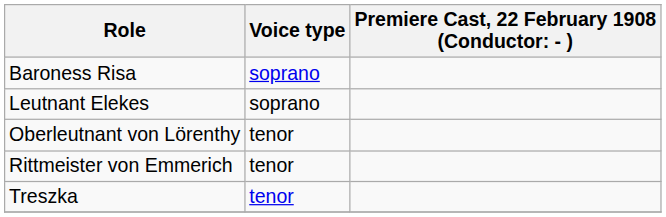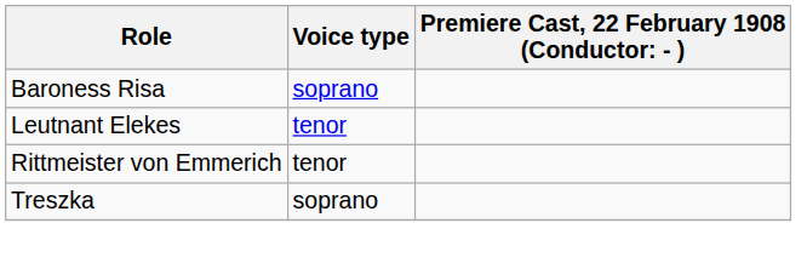 <table class="wikitable">
 <tr>
 <th>Role</th>
 <th>Voice type</th>
 <th>Premiere Cast, 22 February 1908 <br>(Conductor: - )</th>
 </tr>
 <tr>
 <td>Baroness Risa</td>
 <td><a href='#'>soprano</a></td>
 <td></td>
 </tr>
 <tr>
 <td>Leutnant Elekes</td>
-<td>soprano</td>
-<td></td>
-</tr>
-<tr>
-<td>Oberleutnant von Lörenthy</td>
-<td>tenor</td>
+<td><a href='#'>tenor</a></td>
 <td></td>
 </tr>
 <tr>
 <td>Rittmeister von Emmerich</td>
 <td>tenor</td>
 <td></td>
 </tr>
 <tr>
 <td>Treszka</td>
-<td><a href='#'>tenor</a></td>
+<td>soprano</td>
 <td></td>
 </tr>
 <tr>
 </tr>
 </table>
